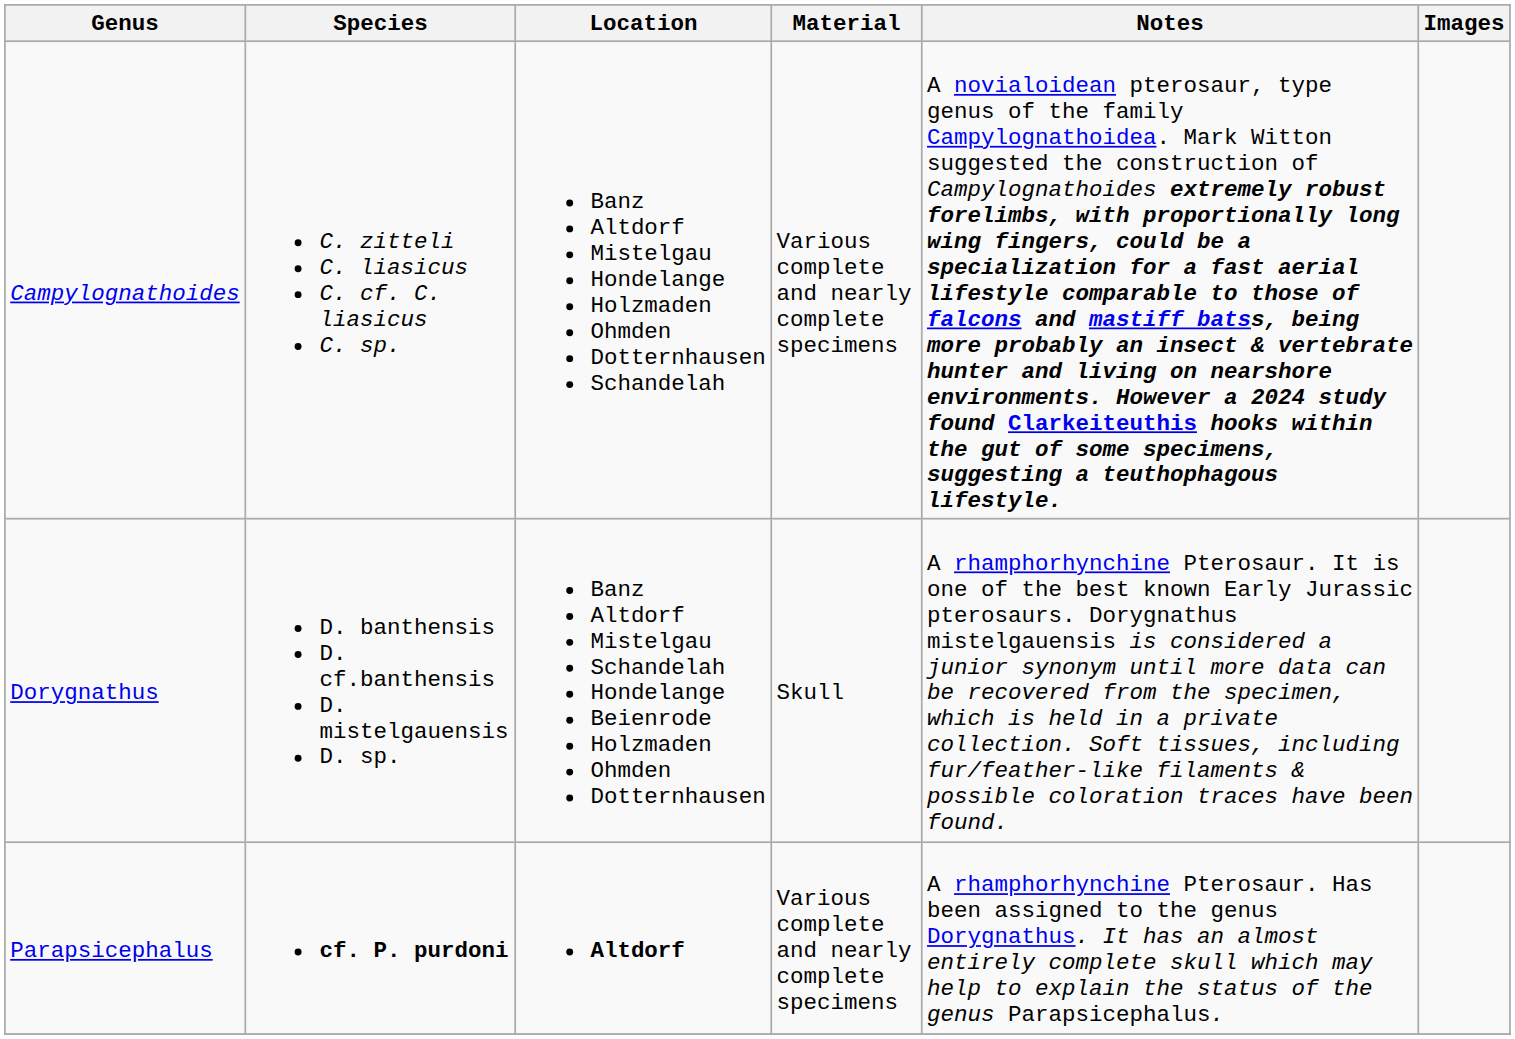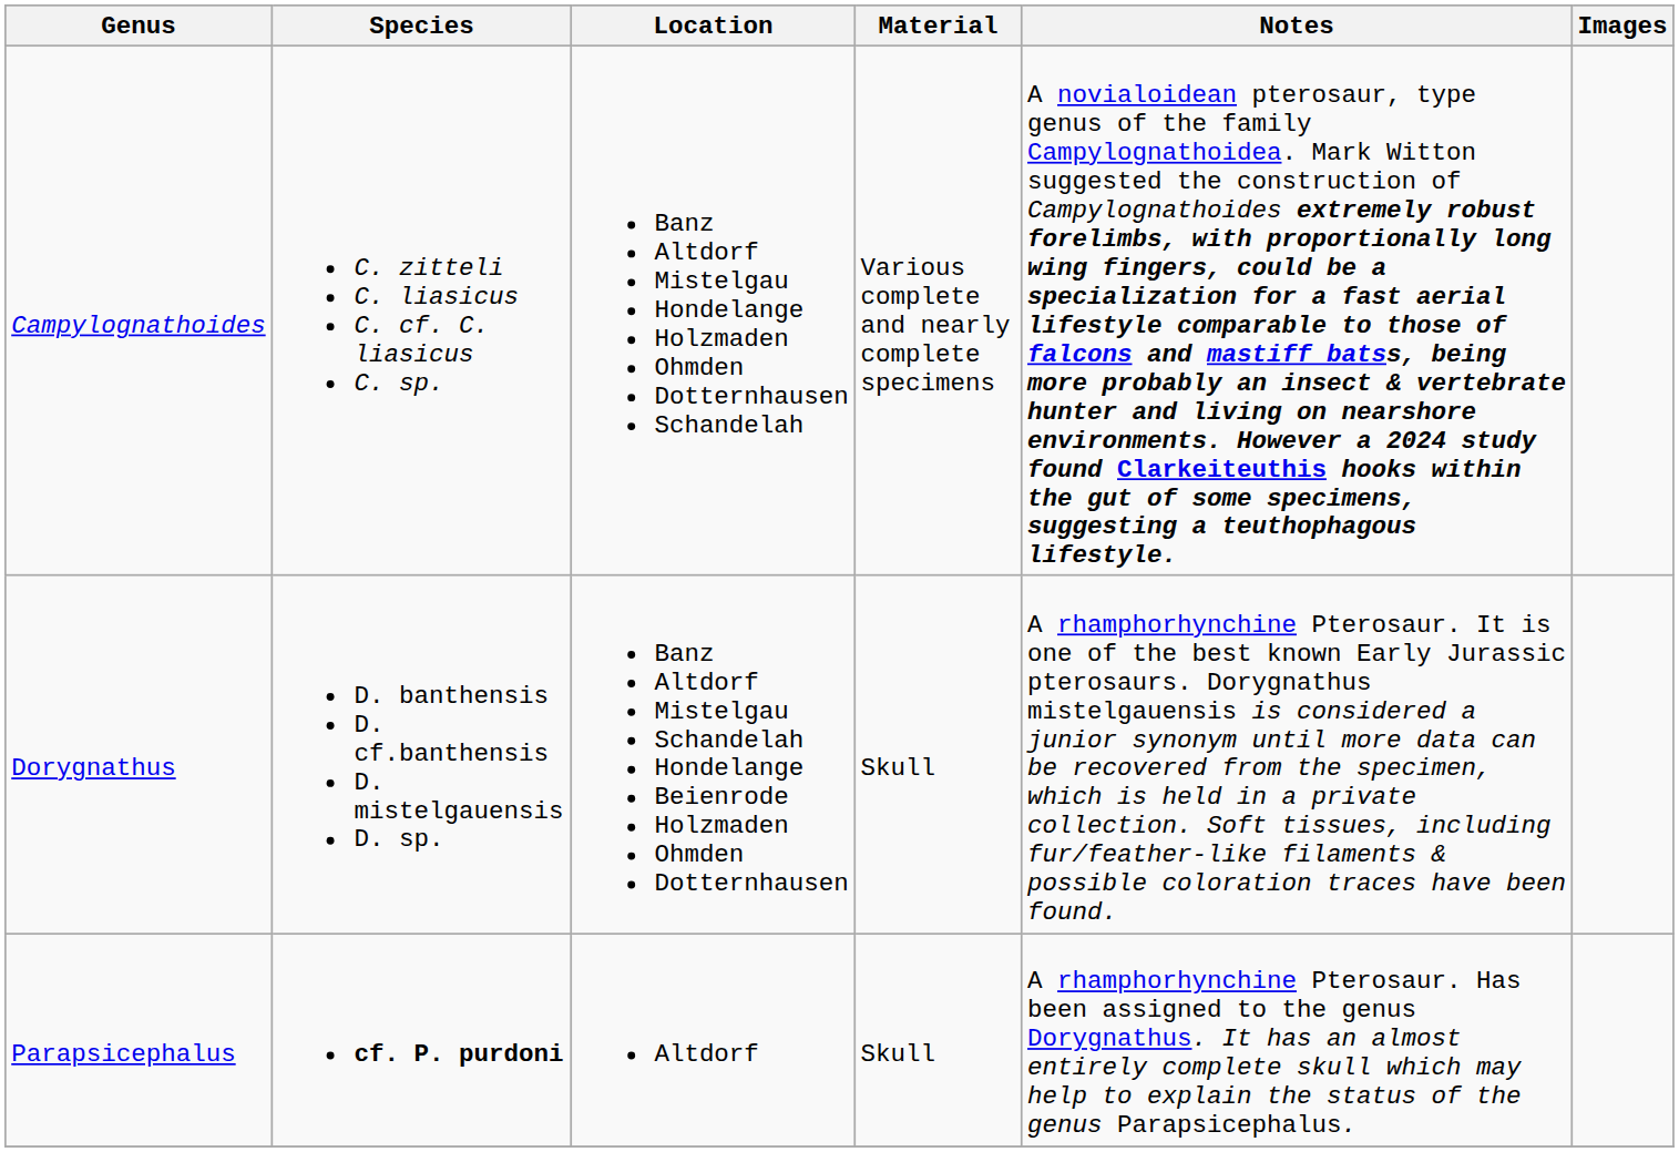 <table class = "wikitable">
 <tr>
 <th>Genus</th>
 <th>Species</th>
 <th>Location</th>
 <th>Material</th>
 <th>Notes</th>
 <th>Images</th>
 </tr>
 <tr>
 <td><br><em><a href='#'>Campylognathoides</a></em></td>
 <td><br><ul><li><em>C. zitteli</em></li><li><em>C. liasicus</em></li><li><em>C. cf. C. liasicus</em></li><li><em>C. sp.</em></li></ul></td>
 <td><br><ul><li>Banz</li><li>Altdorf</li><li>Mistelgau</li><li>Hondelange</li><li>Holzmaden</li><li>Ohmden</li><li>Dotternhausen</li><li>Schandelah</li></ul></td>
 <td><br>Various complete and nearly complete specimens</td>
 <td><br>A <a href='#'>novialoidean</a> pterosaur, type genus of the family <a href='#'>Campylognathoidea</a>. Mark Witton suggested the construction of <em>Campylognathoides<strong> extremely robust forelimbs, with proportionally long wing fingers, could be a specialization for a fast aerial lifestyle comparable to those of <a href='#'>falcons</a> and <a href='#'>mastiff bats</a>s, being more probably an insect & vertebrate hunter and living on nearshore environments. However a 2024 study found </em><a href='#'>Clarkeiteuthis</a><em> hooks within the gut of some specimens, suggesting a teuthophagous lifestyle.</td>
 <td><br></td>
 </tr>
 <tr>
 <td><br></em><a href='#'>Dorygnathus</a><em></td>
 <td><br><ul><li></em>D. banthensis<em></li><li></em>D. cf.banthensis<em></li><li></em>D. mistelgauensis<em></li><li></em>D. sp.<em></li></ul></td>
 <td><br><ul><li>Banz</li><li>Altdorf</li><li>Mistelgau</li><li>Schandelah</li><li>Hondelange</li><li>Beienrode</li><li>Holzmaden</li><li>Ohmden</li><li>Dotternhausen</li></ul></td>
 <td><br>Skull</td>
 <td><br>A <a href='#'>rhamphorhynchine</a> Pterosaur. It is one of the best known Early Jurassic pterosaurs.  </em>Dorygnathus mistelgauensis<em> is considered a junior synonym until more data can be recovered from the specimen, which is held in a private collection. Soft tissues, including fur/feather-like filaments & possible coloration traces have been found.</td>
 <td><br></td>
 </tr>
 <tr>
 <td><br></em><a href='#'>Parapsicephalus</a><em></td>
 <td><strong><br><ul><li></em>cf. P. purdoni<em></li></ul></strong></td>
-<td><strong><br><ul><li>Altdorf</li></ul></strong></td>
-<td><br>Various complete and nearly complete specimens</td>
+<td><br><ul><li>Altdorf</li></ul></td>
+<td><br>Skull</td>
 <td><br>A <a href='#'>rhamphorhynchine</a> Pterosaur. Has been assigned to the genus </em><a href='#'>Dorygnathus</a><em>. It has an almost entirely complete skull which may help to explain the status of the genus </em>Parapsicephalus<em>.</td>
 <td></td>
 </tr>
 <tr>
 </tr>
 </table>
